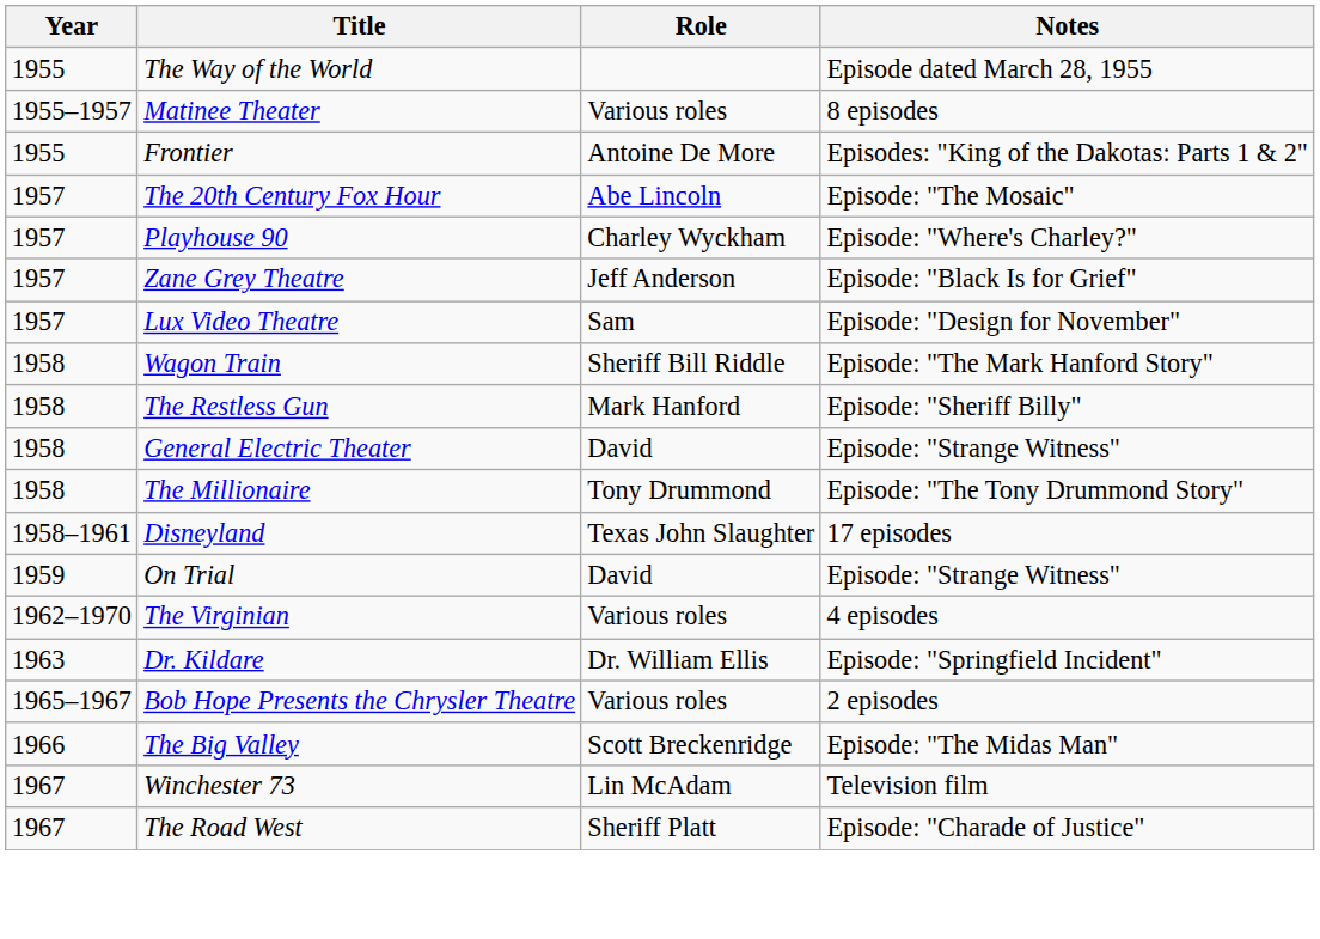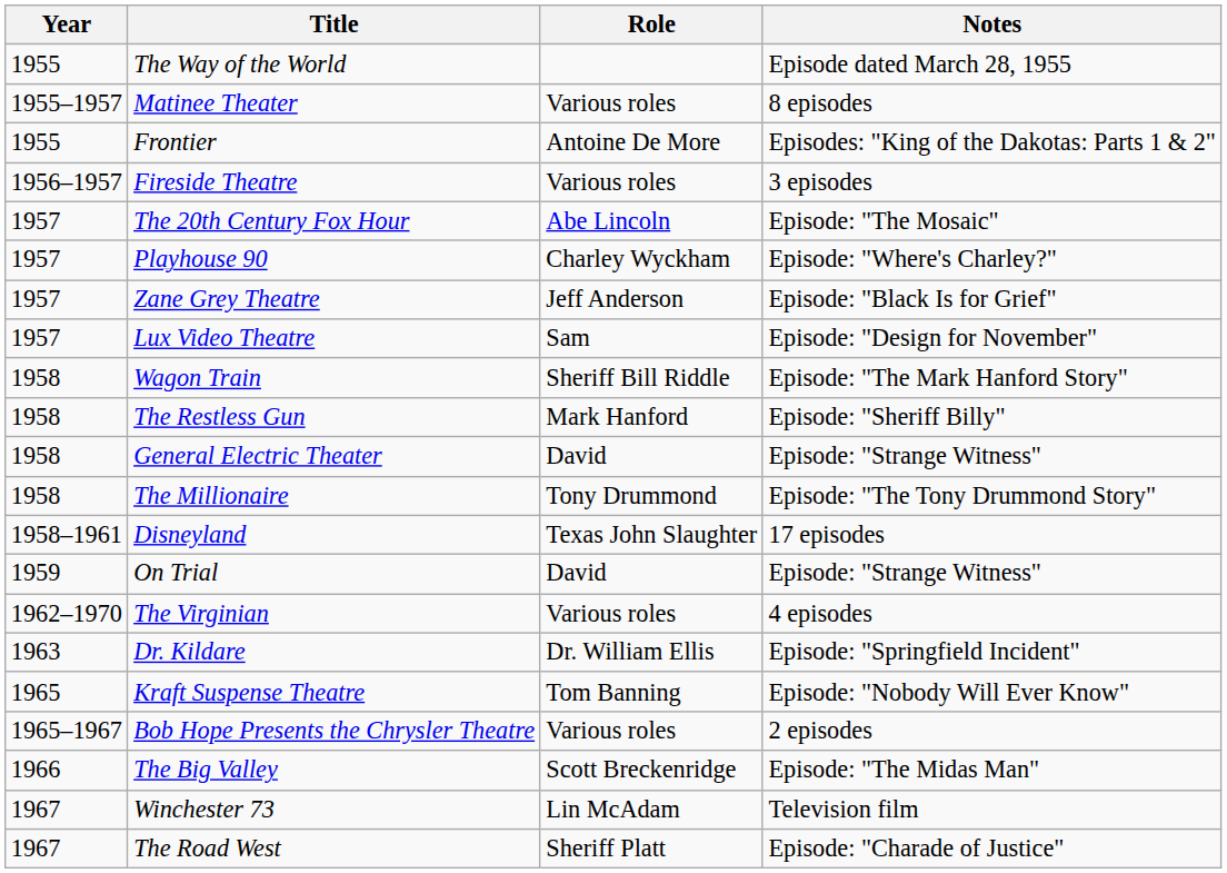 <table class="wikitable sortable">
 <tr>
 <th>Year</th>
 <th>Title</th>
 <th>Role</th>
 <th class="unsortable">Notes</th>
 </tr>
 <tr>
 <td>1955</td>
 <td><em>The Way of the World</em></td>
 <td></td>
 <td>Episode dated March 28, 1955</td>
 </tr>
 <tr>
 <td>1955–1957</td>
 <td><em><a href='#'>Matinee Theater</a></em></td>
 <td>Various roles</td>
 <td>8 episodes</td>
 </tr>
 <tr>
 <td>1955</td>
 <td><em>Frontier</em></td>
 <td>Antoine De More</td>
 <td>Episodes: "King of the Dakotas: Parts 1 & 2"</td>
+</tr>
+<tr>
+<td>1956–1957</td>
+<td><em><a href='#'>Fireside Theatre</a></em></td>
+<td>Various roles</td>
+<td>3 episodes</td>
 </tr>
 <tr>
 <td>1957</td>
 <td><em><a href='#'>The 20th Century Fox Hour</a></em></td>
 <td><a href='#'>Abe Lincoln</a></td>
 <td>Episode: "The Mosaic"</td>
 </tr>
 <tr>
 <td>1957</td>
 <td><em><a href='#'>Playhouse 90</a></em></td>
 <td>Charley Wyckham</td>
 <td>Episode: "Where's Charley?"</td>
 </tr>
 <tr>
 <td>1957</td>
 <td><em><a href='#'>Zane Grey Theatre</a></em></td>
 <td>Jeff Anderson</td>
 <td>Episode: "Black Is for Grief"</td>
 </tr>
 <tr>
 <td>1957</td>
 <td><em><a href='#'>Lux Video Theatre</a></em></td>
 <td>Sam</td>
 <td>Episode: "Design for November"</td>
 </tr>
 <tr>
 <td>1958</td>
 <td><em><a href='#'>Wagon Train</a></em></td>
 <td>Sheriff Bill Riddle</td>
 <td>Episode: "The Mark Hanford Story"</td>
 </tr>
 <tr>
 <td>1958</td>
 <td><em><a href='#'>The Restless Gun</a></em></td>
 <td>Mark Hanford</td>
 <td>Episode: "Sheriff Billy"</td>
 </tr>
 <tr>
 <td>1958</td>
 <td><em><a href='#'>General Electric Theater</a></em></td>
 <td>David</td>
 <td>Episode: "Strange Witness"</td>
 </tr>
 <tr>
 <td>1958</td>
 <td><em><a href='#'>The Millionaire</a></em></td>
 <td>Tony Drummond</td>
 <td>Episode: "The Tony Drummond Story"</td>
 </tr>
 <tr>
 <td>1958–1961</td>
 <td><em><a href='#'>Disneyland</a></em></td>
 <td>Texas John Slaughter</td>
 <td>17 episodes</td>
 </tr>
 <tr>
 <td>1959</td>
 <td><em>On Trial</em></td>
 <td>David</td>
 <td>Episode: "Strange Witness"</td>
 </tr>
 <tr>
 <td>1962–1970</td>
 <td><em><a href='#'>The Virginian</a></em></td>
 <td>Various roles</td>
 <td>4 episodes</td>
 </tr>
 <tr>
 <td>1963</td>
 <td><em><a href='#'>Dr. Kildare</a></em></td>
 <td>Dr. William Ellis</td>
 <td>Episode: "Springfield Incident"</td>
 </tr>
 <tr>
+<td>1965</td>
+<td><em><a href='#'>Kraft Suspense Theatre</a></em></td>
+<td>Tom Banning</td>
+<td>Episode: "Nobody Will Ever Know"</td>
+</tr>
+<tr>
 <td>1965–1967</td>
 <td><em><a href='#'>Bob Hope Presents the Chrysler Theatre</a></em></td>
 <td>Various roles</td>
 <td>2 episodes</td>
 </tr>
 <tr>
 <td>1966</td>
 <td><em><a href='#'>The Big Valley</a></em></td>
 <td>Scott Breckenridge</td>
 <td>Episode: "The Midas Man"</td>
 </tr>
 <tr>
 <td>1967</td>
 <td><em>Winchester 73</em></td>
 <td>Lin McAdam</td>
 <td>Television film</td>
 </tr>
 <tr>
 <td>1967</td>
 <td><em>The Road West</em></td>
 <td>Sheriff Platt</td>
 <td>Episode: "Charade of Justice"</td>
 </tr>
 </table>
